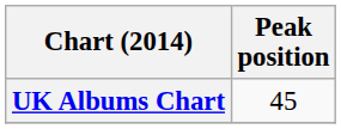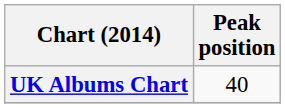 <table class="wikitable sortable plainrowheaders" style="text-align:center">
 <tr>
 <th scope="col">Chart (2014)</th>
 <th scope="col">Peak<br>position</th>
 </tr>
 <tr>
 <th scope="row"><a href='#'>UK Albums Chart</a></th>
-<td>45</td>
+<td>40</td>
 </tr>
 <tr>
 </tr>
 <tr>
 </tr>
 <tr>
 </tr>
 </table>
